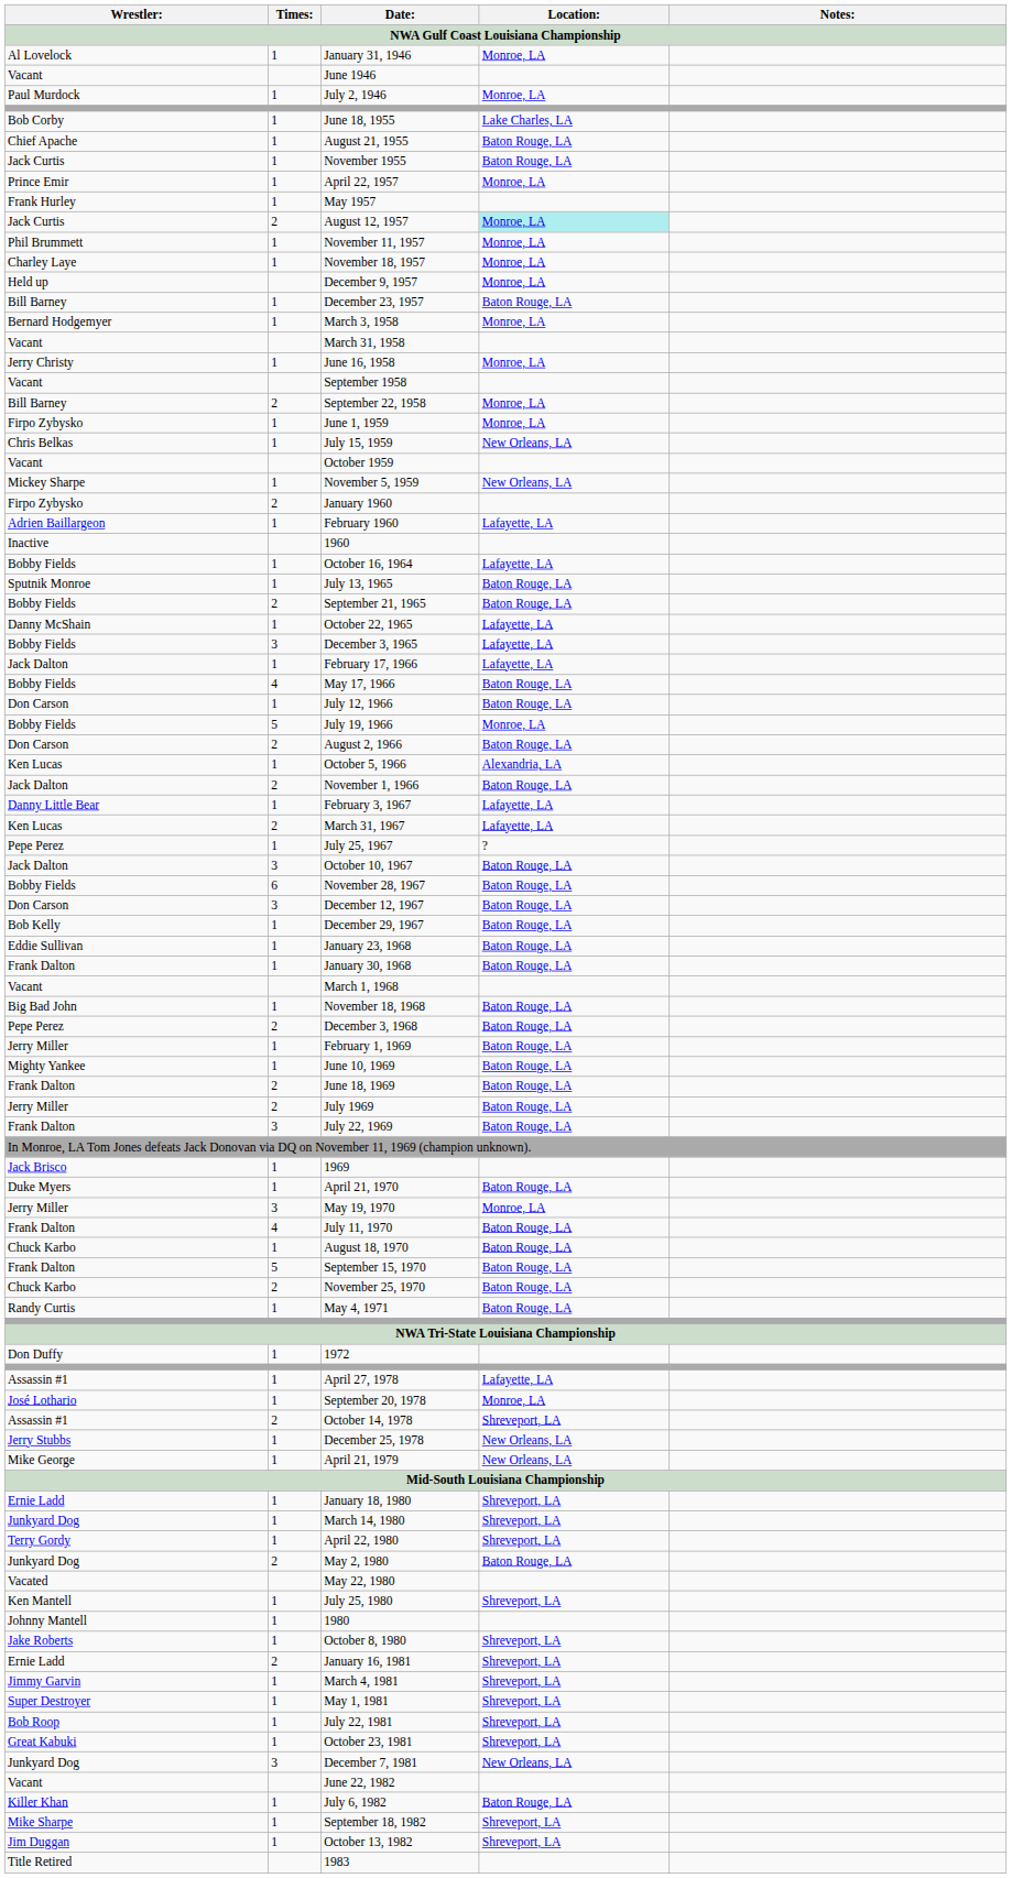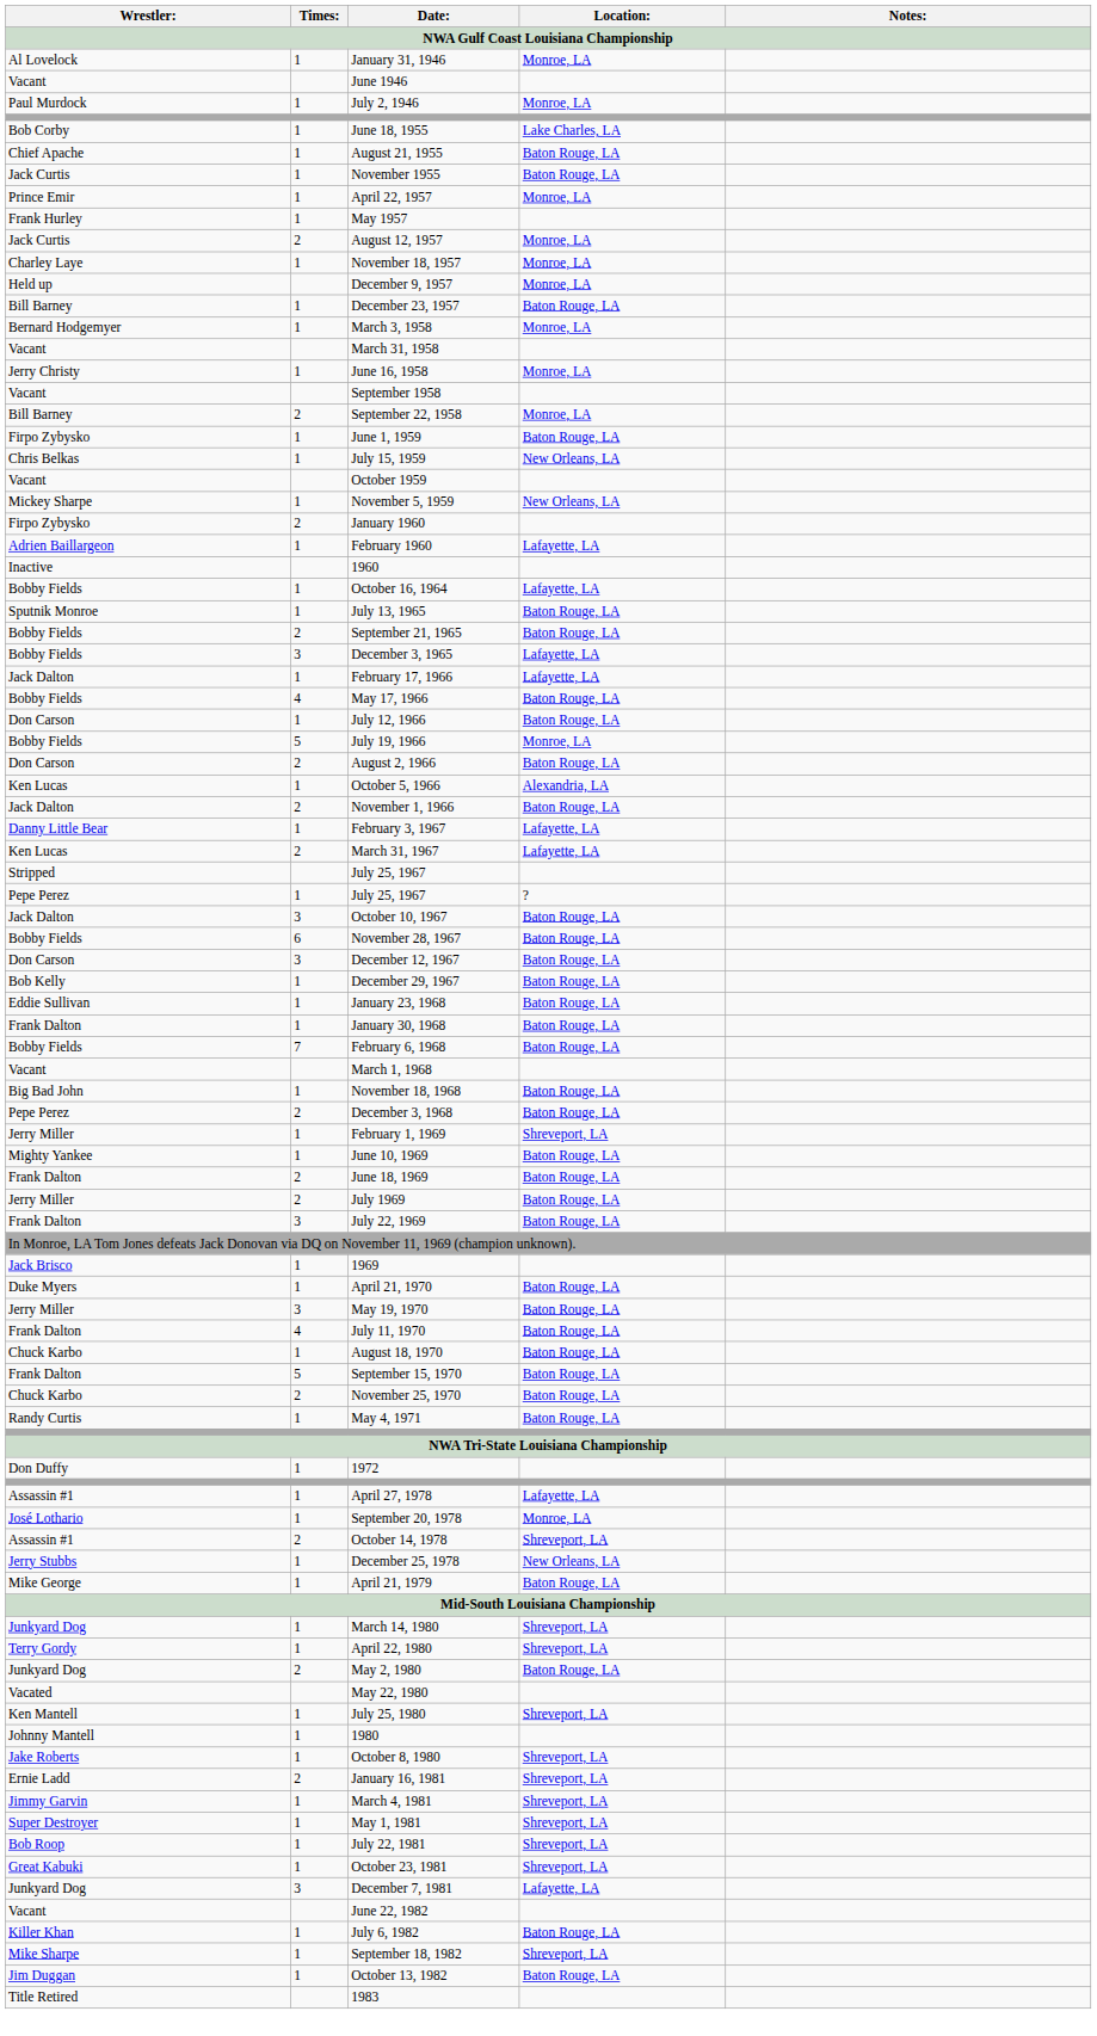 <table class="wikitable" width=100%>
 <tr>
 <th width=25%>Wrestler:</th>
 <th width=5%>Times:</th>
 <th width=15%>Date:</th>
 <th width=18%>Location:</th>
 <th width=32%>Notes:</th>
 </tr>
 <tr>
 <td colspan=5 style="background: #ccddcc;" align=center><strong>NWA Gulf Coast Louisiana Championship</strong></td>
 </tr>
 <tr>
 <td>Al Lovelock</td>
 <td>1</td>
 <td>January 31, 1946</td>
 <td><a href='#'>Monroe, LA</a></td>
 <td></td>
 </tr>
 <tr>
 <td>Vacant</td>
 <td></td>
 <td>June 1946</td>
 <td></td>
 <td></td>
 </tr>
 <tr>
 <td>Paul Murdock</td>
 <td>1</td>
 <td>July 2, 1946</td>
 <td><a href='#'>Monroe, LA</a></td>
 <td></td>
 </tr>
 <tr>
 <td colspan=5 style="background: #aaaaaa;"></td>
 </tr>
 <tr>
 <td>Bob Corby</td>
 <td>1</td>
 <td>June 18, 1955</td>
 <td><a href='#'>Lake Charles, LA</a></td>
 <td></td>
 </tr>
 <tr>
 <td>Chief Apache</td>
 <td>1</td>
 <td>August 21, 1955</td>
 <td><a href='#'>Baton Rouge, LA</a></td>
 <td></td>
 </tr>
 <tr>
 <td>Jack Curtis</td>
 <td>1</td>
 <td>November 1955</td>
 <td><a href='#'>Baton Rouge, LA</a></td>
 <td></td>
 </tr>
 <tr>
 <td>Prince Emir</td>
 <td>1</td>
 <td>April 22, 1957</td>
 <td><a href='#'>Monroe, LA</a></td>
 <td></td>
 </tr>
 <tr>
 <td>Frank Hurley</td>
 <td>1</td>
 <td>May 1957</td>
 <td></td>
 <td></td>
 </tr>
 <tr>
 <td>Jack Curtis</td>
 <td>2</td>
 <td>August 12, 1957</td>
-<td style="background: paleturquoise;"><a href='#'>Monroe, LA</a></td>
-<td></td>
-</tr>
-<tr>
-<td>Phil Brummett</td>
-<td>1</td>
-<td>November 11, 1957</td>
 <td><a href='#'>Monroe, LA</a></td>
 <td></td>
 </tr>
 <tr>
 <td>Charley Laye</td>
 <td>1</td>
 <td>November 18, 1957</td>
 <td><a href='#'>Monroe, LA</a></td>
 <td></td>
 </tr>
 <tr>
 <td>Held up</td>
 <td></td>
 <td>December 9, 1957</td>
 <td><a href='#'>Monroe, LA</a></td>
 <td></td>
 </tr>
 <tr>
 <td>Bill Barney</td>
 <td>1</td>
 <td>December 23, 1957</td>
 <td><a href='#'>Baton Rouge, LA</a></td>
 <td></td>
 </tr>
 <tr>
 <td>Bernard Hodgemyer</td>
 <td>1</td>
 <td>March 3, 1958</td>
 <td><a href='#'>Monroe, LA</a></td>
 <td></td>
 </tr>
 <tr>
 <td>Vacant</td>
 <td></td>
 <td>March 31, 1958</td>
 <td></td>
 <td></td>
 </tr>
 <tr>
 <td>Jerry Christy</td>
 <td>1</td>
 <td>June 16, 1958</td>
 <td><a href='#'>Monroe, LA</a></td>
 <td></td>
 </tr>
 <tr>
 <td>Vacant</td>
 <td></td>
 <td>September 1958</td>
 <td></td>
 <td></td>
 </tr>
 <tr>
 <td>Bill Barney</td>
 <td>2</td>
 <td>September 22, 1958</td>
 <td><a href='#'>Monroe, LA</a></td>
 <td></td>
 </tr>
 <tr>
 <td>Firpo Zybysko</td>
 <td>1</td>
 <td>June 1, 1959</td>
-<td><a href='#'>Monroe, LA</a></td>
+<td><a href='#'>Baton Rouge, LA</a></td>
 <td></td>
 </tr>
 <tr>
 <td>Chris Belkas</td>
 <td>1</td>
 <td>July 15, 1959</td>
 <td><a href='#'>New Orleans, LA</a></td>
 <td></td>
 </tr>
 <tr>
 <td>Vacant</td>
 <td></td>
 <td>October 1959</td>
 <td></td>
 <td></td>
 </tr>
 <tr>
 <td>Mickey Sharpe</td>
 <td>1</td>
 <td>November 5, 1959</td>
 <td><a href='#'>New Orleans, LA</a></td>
 <td></td>
 </tr>
 <tr>
 <td>Firpo Zybysko</td>
 <td>2</td>
 <td>January 1960</td>
 <td></td>
 <td></td>
 </tr>
 <tr>
 <td><a href='#'>Adrien Baillargeon</a></td>
 <td>1</td>
 <td>February 1960</td>
 <td><a href='#'>Lafayette, LA</a></td>
 <td></td>
 </tr>
 <tr>
 <td>Inactive</td>
 <td></td>
 <td>1960</td>
 <td></td>
 <td></td>
 </tr>
 <tr>
 <td>Bobby Fields</td>
 <td>1</td>
 <td>October 16, 1964</td>
 <td><a href='#'>Lafayette, LA</a></td>
 <td></td>
 </tr>
 <tr>
 <td>Sputnik Monroe</td>
 <td>1</td>
 <td>July 13, 1965</td>
 <td><a href='#'>Baton Rouge, LA</a></td>
 <td></td>
 </tr>
 <tr>
 <td>Bobby Fields</td>
 <td>2</td>
 <td>September 21, 1965</td>
 <td><a href='#'>Baton Rouge, LA</a></td>
-<td></td>
-</tr>
-<tr>
-<td>Danny McShain</td>
-<td>1</td>
-<td>October 22, 1965</td>
-<td><a href='#'>Lafayette, LA</a></td>
 <td></td>
 </tr>
 <tr>
 <td>Bobby Fields</td>
 <td>3</td>
 <td>December 3, 1965</td>
 <td><a href='#'>Lafayette, LA</a></td>
 <td></td>
 </tr>
 <tr>
 <td>Jack Dalton</td>
 <td>1</td>
 <td>February 17, 1966</td>
 <td><a href='#'>Lafayette, LA</a></td>
 <td></td>
 </tr>
 <tr>
 <td>Bobby Fields</td>
 <td>4</td>
 <td>May 17, 1966</td>
 <td><a href='#'>Baton Rouge, LA</a></td>
 <td></td>
 </tr>
 <tr>
 <td>Don Carson</td>
 <td>1</td>
 <td>July 12, 1966</td>
 <td><a href='#'>Baton Rouge, LA</a></td>
 <td></td>
 </tr>
 <tr>
 <td>Bobby Fields</td>
 <td>5</td>
 <td>July 19, 1966</td>
 <td><a href='#'>Monroe, LA</a></td>
 <td></td>
 </tr>
 <tr>
 <td>Don Carson</td>
 <td>2</td>
 <td>August 2, 1966</td>
 <td><a href='#'>Baton Rouge, LA</a></td>
 <td></td>
 </tr>
 <tr>
 <td>Ken Lucas</td>
 <td>1</td>
 <td>October 5, 1966</td>
 <td><a href='#'>Alexandria, LA</a></td>
 <td></td>
 </tr>
 <tr>
 <td>Jack Dalton</td>
 <td>2</td>
 <td>November 1, 1966</td>
 <td><a href='#'>Baton Rouge, LA</a></td>
 <td></td>
 </tr>
 <tr>
 <td><a href='#'>Danny Little Bear</a></td>
 <td>1</td>
 <td>February 3, 1967</td>
 <td><a href='#'>Lafayette, LA</a></td>
 <td></td>
 </tr>
 <tr>
 <td>Ken Lucas</td>
 <td>2</td>
 <td>March 31, 1967</td>
 <td><a href='#'>Lafayette, LA</a></td>
 <td></td>
 </tr>
 <tr>
+<td>Stripped</td>
+<td></td>
+<td>July 25, 1967</td>
+<td></td>
+<td></td>
+</tr>
+<tr>
 <td>Pepe Perez</td>
 <td>1</td>
 <td>July 25, 1967</td>
 <td>?</td>
 <td></td>
 </tr>
 <tr>
 <td>Jack Dalton</td>
 <td>3</td>
 <td>October 10, 1967</td>
 <td><a href='#'>Baton Rouge, LA</a></td>
 <td></td>
 </tr>
 <tr>
 <td>Bobby Fields</td>
 <td>6</td>
 <td>November 28, 1967</td>
 <td><a href='#'>Baton Rouge, LA</a></td>
 <td></td>
 </tr>
 <tr>
 <td>Don Carson</td>
 <td>3</td>
 <td>December 12, 1967</td>
 <td><a href='#'>Baton Rouge, LA</a></td>
 <td></td>
 </tr>
 <tr>
 <td>Bob Kelly</td>
 <td>1</td>
 <td>December 29, 1967</td>
 <td><a href='#'>Baton Rouge, LA</a></td>
 <td></td>
 </tr>
 <tr>
 <td>Eddie Sullivan</td>
 <td>1</td>
 <td>January 23, 1968</td>
 <td><a href='#'>Baton Rouge, LA</a></td>
 <td></td>
 </tr>
 <tr>
 <td>Frank Dalton</td>
 <td>1</td>
 <td>January 30, 1968</td>
 <td><a href='#'>Baton Rouge, LA</a></td>
 <td></td>
 </tr>
 <tr>
+<td>Bobby Fields</td>
+<td>7</td>
+<td>February 6, 1968</td>
+<td><a href='#'>Baton Rouge, LA</a></td>
+<td></td>
+</tr>
+<tr>
 <td>Vacant</td>
 <td></td>
 <td>March 1, 1968</td>
 <td></td>
 <td></td>
 </tr>
 <tr>
 <td>Big Bad John</td>
 <td>1</td>
 <td>November 18, 1968</td>
 <td><a href='#'>Baton Rouge, LA</a></td>
 <td></td>
 </tr>
 <tr>
 <td>Pepe Perez</td>
 <td>2</td>
 <td>December 3, 1968</td>
 <td><a href='#'>Baton Rouge, LA</a></td>
 <td></td>
 </tr>
 <tr>
 <td>Jerry Miller</td>
 <td>1</td>
 <td>February 1, 1969</td>
-<td><a href='#'>Baton Rouge, LA</a></td>
+<td><a href='#'>Shreveport, LA</a></td>
 <td></td>
 </tr>
 <tr>
 <td>Mighty Yankee</td>
 <td>1</td>
 <td>June 10, 1969</td>
 <td><a href='#'>Baton Rouge, LA</a></td>
 <td></td>
 </tr>
 <tr>
 <td>Frank Dalton</td>
 <td>2</td>
 <td>June 18, 1969</td>
 <td><a href='#'>Baton Rouge, LA</a></td>
 <td></td>
 </tr>
 <tr>
 <td>Jerry Miller</td>
 <td>2</td>
 <td>July 1969</td>
 <td><a href='#'>Baton Rouge, LA</a></td>
 <td></td>
 </tr>
 <tr>
 <td>Frank Dalton</td>
 <td>3</td>
 <td>July 22, 1969</td>
 <td><a href='#'>Baton Rouge, LA</a></td>
 <td></td>
 </tr>
 <tr>
 <td colspan=5 style="background: #aaaaaa;">In Monroe, LA Tom Jones defeats Jack Donovan via DQ on November 11, 1969 (champion unknown).</td>
 </tr>
 <tr>
 <td><a href='#'>Jack Brisco</a></td>
 <td>1</td>
 <td>1969</td>
 <td></td>
 <td></td>
 </tr>
 <tr>
 <td>Duke Myers</td>
 <td>1</td>
 <td>April 21, 1970</td>
 <td><a href='#'>Baton Rouge, LA</a></td>
 <td></td>
 </tr>
 <tr>
 <td>Jerry Miller</td>
 <td>3</td>
 <td>May 19, 1970</td>
-<td><a href='#'>Monroe, LA</a></td>
+<td><a href='#'>Baton Rouge, LA</a></td>
 <td></td>
 </tr>
 <tr>
 <td>Frank Dalton</td>
 <td>4</td>
 <td>July 11, 1970</td>
 <td><a href='#'>Baton Rouge, LA</a></td>
 <td></td>
 </tr>
 <tr>
 <td>Chuck Karbo</td>
 <td>1</td>
 <td>August 18, 1970</td>
 <td><a href='#'>Baton Rouge, LA</a></td>
 <td></td>
 </tr>
 <tr>
 <td>Frank Dalton</td>
 <td>5</td>
 <td>September 15, 1970</td>
 <td><a href='#'>Baton Rouge, LA</a></td>
 <td></td>
 </tr>
 <tr>
 <td>Chuck Karbo</td>
 <td>2</td>
 <td>November 25, 1970</td>
 <td><a href='#'>Baton Rouge, LA</a></td>
 <td></td>
 </tr>
 <tr>
 <td>Randy Curtis</td>
 <td>1</td>
 <td>May 4, 1971</td>
 <td><a href='#'>Baton Rouge, LA</a></td>
 <td></td>
 </tr>
 <tr>
 <td colspan=5 style="background: #aaaaaa;"></td>
 </tr>
 <tr>
 <td colspan=5 style="background: #ccddcc;" align=center><strong>NWA Tri-State Louisiana Championship</strong></td>
 </tr>
 <tr>
 <td>Don Duffy</td>
 <td>1</td>
 <td>1972</td>
 <td></td>
 <td></td>
 </tr>
 <tr>
 <td colspan=5 style="background: #aaaaaa;"></td>
 </tr>
 <tr>
 <td>Assassin #1</td>
 <td>1</td>
 <td>April 27, 1978</td>
 <td><a href='#'>Lafayette, LA</a></td>
 <td></td>
 </tr>
 <tr>
 <td><a href='#'>José Lothario</a></td>
 <td>1</td>
 <td>September 20, 1978</td>
 <td><a href='#'>Monroe, LA</a></td>
 <td></td>
 </tr>
 <tr>
 <td>Assassin #1</td>
 <td>2</td>
 <td>October 14, 1978</td>
 <td><a href='#'>Shreveport, LA</a></td>
 <td></td>
 </tr>
 <tr>
 <td><a href='#'>Jerry Stubbs</a></td>
 <td>1</td>
 <td>December 25, 1978</td>
 <td><a href='#'>New Orleans, LA</a></td>
 <td></td>
 </tr>
 <tr>
 <td>Mike George</td>
 <td>1</td>
 <td>April 21, 1979</td>
-<td><a href='#'>New Orleans, LA</a></td>
+<td><a href='#'>Baton Rouge, LA</a></td>
 <td></td>
 </tr>
 <tr>
 <td colspan=5 style="background: #ccddcc;" align=center><strong>Mid-South Louisiana Championship</strong></td>
-</tr>
-<tr>
-<td><a href='#'>Ernie Ladd</a></td>
-<td>1</td>
-<td>January 18, 1980</td>
-<td><a href='#'>Shreveport, LA</a></td>
-<td></td>
 </tr>
 <tr>
 <td><a href='#'>Junkyard Dog</a></td>
 <td>1</td>
 <td>March 14, 1980</td>
 <td><a href='#'>Shreveport, LA</a></td>
 <td></td>
 </tr>
 <tr>
 <td><a href='#'>Terry Gordy</a></td>
 <td>1</td>
 <td>April 22, 1980</td>
 <td><a href='#'>Shreveport, LA</a></td>
 <td></td>
 </tr>
 <tr>
 <td>Junkyard Dog</td>
 <td>2</td>
 <td>May 2, 1980</td>
 <td><a href='#'>Baton Rouge, LA</a></td>
 <td></td>
 </tr>
 <tr>
 <td>Vacated</td>
 <td></td>
 <td>May 22, 1980</td>
 <td></td>
 <td></td>
 </tr>
 <tr>
 <td>Ken Mantell</td>
 <td>1</td>
 <td>July 25, 1980</td>
 <td><a href='#'>Shreveport, LA</a></td>
 <td></td>
 </tr>
 <tr>
 <td>Johnny Mantell</td>
 <td>1</td>
 <td>1980</td>
 <td></td>
 <td></td>
 </tr>
 <tr>
 <td><a href='#'>Jake Roberts</a></td>
 <td>1</td>
 <td>October 8, 1980</td>
 <td><a href='#'>Shreveport, LA</a></td>
 <td></td>
 </tr>
 <tr>
 <td>Ernie Ladd</td>
 <td>2</td>
 <td>January 16, 1981</td>
 <td><a href='#'>Shreveport, LA</a><br></td>
 </tr>
 <tr>
 <td><a href='#'>Jimmy Garvin</a></td>
 <td>1</td>
 <td>March 4, 1981</td>
 <td><a href='#'>Shreveport, LA</a></td>
 <td></td>
 </tr>
 <tr>
 <td><a href='#'>Super Destroyer</a></td>
 <td>1</td>
 <td>May 1, 1981</td>
 <td><a href='#'>Shreveport, LA</a></td>
 <td></td>
 </tr>
 <tr>
 <td><a href='#'>Bob Roop</a></td>
 <td>1</td>
 <td>July 22, 1981</td>
 <td><a href='#'>Shreveport, LA</a></td>
 <td></td>
 </tr>
 <tr>
 <td><a href='#'>Great Kabuki</a></td>
 <td>1</td>
 <td>October 23, 1981 </td>
 <td><a href='#'>Shreveport, LA</a></td>
 <td></td>
 </tr>
 <tr>
 <td>Junkyard Dog</td>
 <td>3</td>
 <td>December 7, 1981</td>
-<td><a href='#'>New Orleans, LA</a></td>
+<td><a href='#'>Lafayette, LA</a></td>
 <td></td>
 </tr>
 <tr>
 <td>Vacant</td>
 <td></td>
 <td>June 22, 1982</td>
 <td></td>
 <td></td>
 </tr>
 <tr>
 <td><a href='#'>Killer Khan</a></td>
 <td>1</td>
 <td>July 6, 1982</td>
 <td><a href='#'>Baton Rouge, LA</a></td>
 <td></td>
 </tr>
 <tr>
 <td><a href='#'>Mike Sharpe</a></td>
 <td>1</td>
 <td>September 18, 1982</td>
 <td><a href='#'>Shreveport, LA</a></td>
 <td></td>
 </tr>
 <tr>
 <td><a href='#'>Jim Duggan</a></td>
 <td>1</td>
 <td>October 13, 1982</td>
-<td><a href='#'>Shreveport, LA</a></td>
+<td><a href='#'>Baton Rouge, LA</a></td>
 <td></td>
 </tr>
 <tr>
 <td>Title Retired</td>
 <td></td>
 <td>1983</td>
 <td></td>
 <td></td>
 </tr>
 </table>
